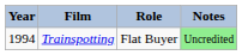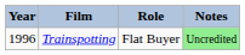 <table class="wikitable" style="font-size:95%;">
 <tr>
 <th style="background:#B0C4DE;">Year</th>
 <th style="background:#B0C4DE;">Film</th>
 <th style="background:#B0C4DE;">Role</th>
 <th style="background:#B0C4DE;">Notes</th>
 </tr>
 <tr>
-<td>1994</td>
+<td>1996</td>
 <td><em><a href='#'>Trainspotting</a></em></td>
 <td>Flat Buyer</td>
 <td style="background: lightgreen;"><small>Uncredited</small></td>
 </tr>
 </table>
